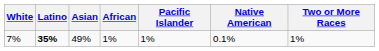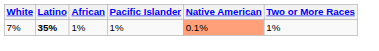 <table class="wikitable">
 <tr>
 <th><a href='#'>White</a></th>
 <th><a href='#'>Latino</a></th>
-<th><a href='#'>Asian</a></th>
 <th><a href='#'>African</a></th>
 <th><a href='#'>Pacific Islander</a></th>
 <th><a href='#'>Native American</a></th>
 <th><a href='#'>Two or More Races</a></th>
 </tr>
 <tr>
 <td>7%</td>
 <td><strong>35%</strong></td>
-<td>49%</td>
 <td>1%</td>
 <td>1%</td>
-<td>0.1%</td>
+<td style="background: lightsalmon;">0.1%</td>
 <td>1%</td>
 </tr>
 </table>
